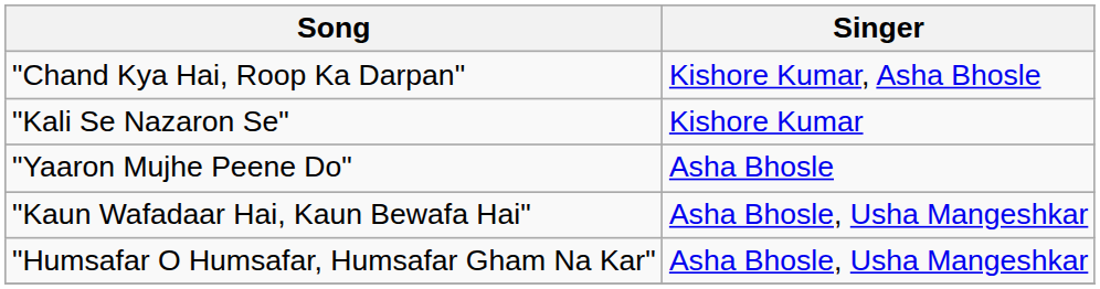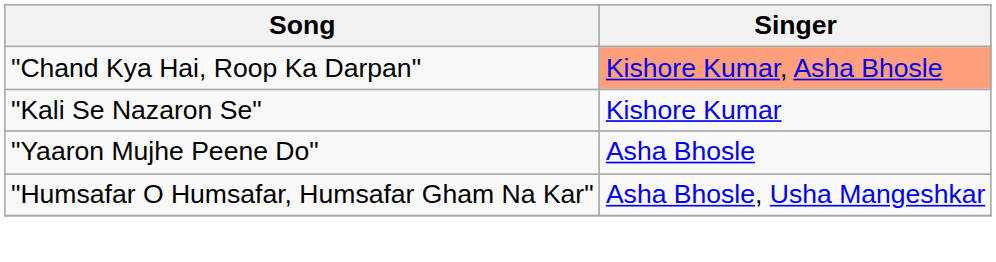 <table class="wikitable">
 <tr>
 <th>Song</th>
 <th>Singer</th>
 </tr>
 <tr>
 <td>"Chand Kya Hai, Roop Ka Darpan"</td>
-<td><a href='#'>Kishore Kumar</a>, <a href='#'>Asha Bhosle</a></td>
+<td style="background: lightsalmon;"><a href='#'>Kishore Kumar</a>, <a href='#'>Asha Bhosle</a></td>
 </tr>
 <tr>
 <td>"Kali Se Nazaron Se"</td>
 <td><a href='#'>Kishore Kumar</a></td>
 </tr>
 <tr>
 <td>"Yaaron Mujhe Peene Do"</td>
 <td><a href='#'>Asha Bhosle</a></td>
 </tr>
 <tr>
-<td>"Kaun Wafadaar Hai, Kaun Bewafa Hai"</td>
-<td><a href='#'>Asha Bhosle</a>, <a href='#'>Usha Mangeshkar</a></td>
-</tr>
-<tr>
 <td>"Humsafar O Humsafar, Humsafar Gham Na Kar"</td>
 <td><a href='#'>Asha Bhosle</a>, <a href='#'>Usha Mangeshkar</a></td>
 </tr>
 <tr>
 </tr>
 </table>
